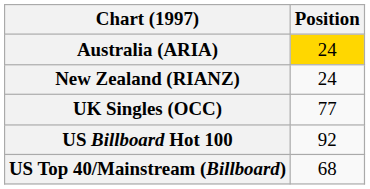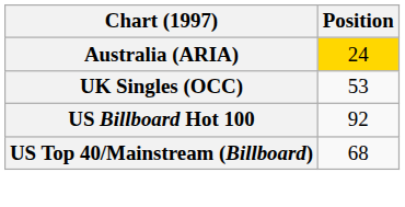 <table class="wikitable sortable plainrowheaders" style="text-align:center">
 <tr>
 <th>Chart (1997)</th>
 <th>Position</th>
 </tr>
 <tr>
 <th scope="row">Australia (ARIA)</th>
 <td style="background: gold;">24</td>
 </tr>
 <tr>
-<th scope="row">New Zealand (RIANZ)</th>
-<td>24</td>
-</tr>
-<tr>
 <th scope="row">UK Singles (OCC)</th>
-<td>77</td>
+<td>53</td>
 </tr>
 <tr>
 <th scope="row">US <em>Billboard</em> Hot 100</th>
 <td>92</td>
 </tr>
 <tr>
 <th scope="row">US Top 40/Mainstream (<em>Billboard</em>)</th>
 <td>68</td>
 </tr>
 </table>
